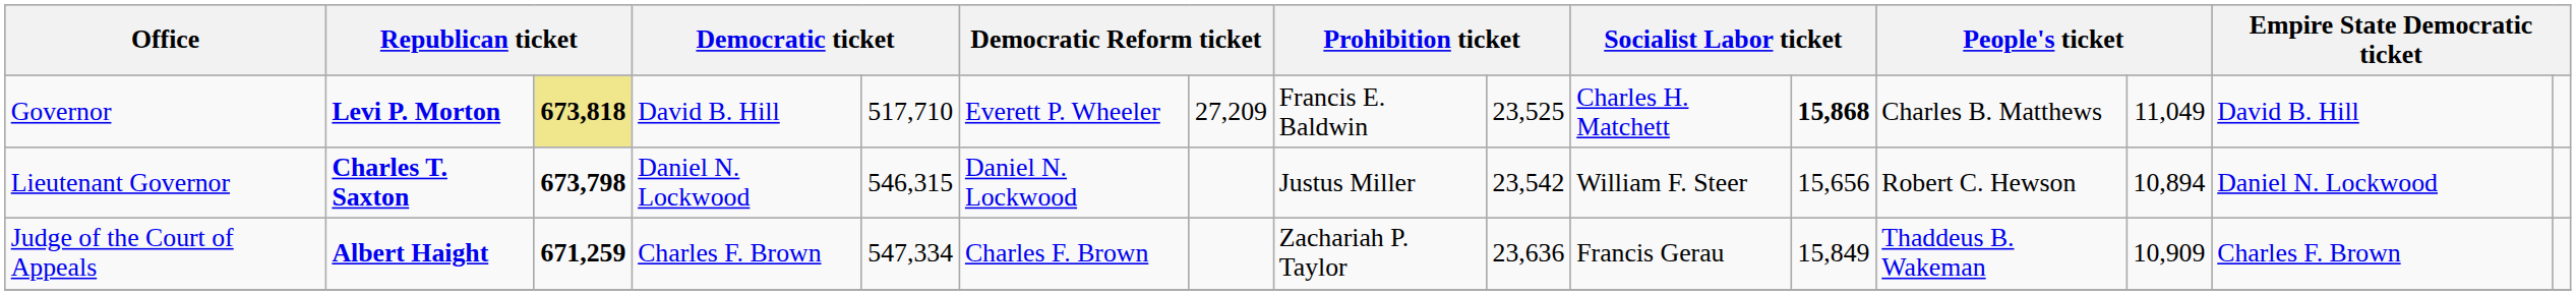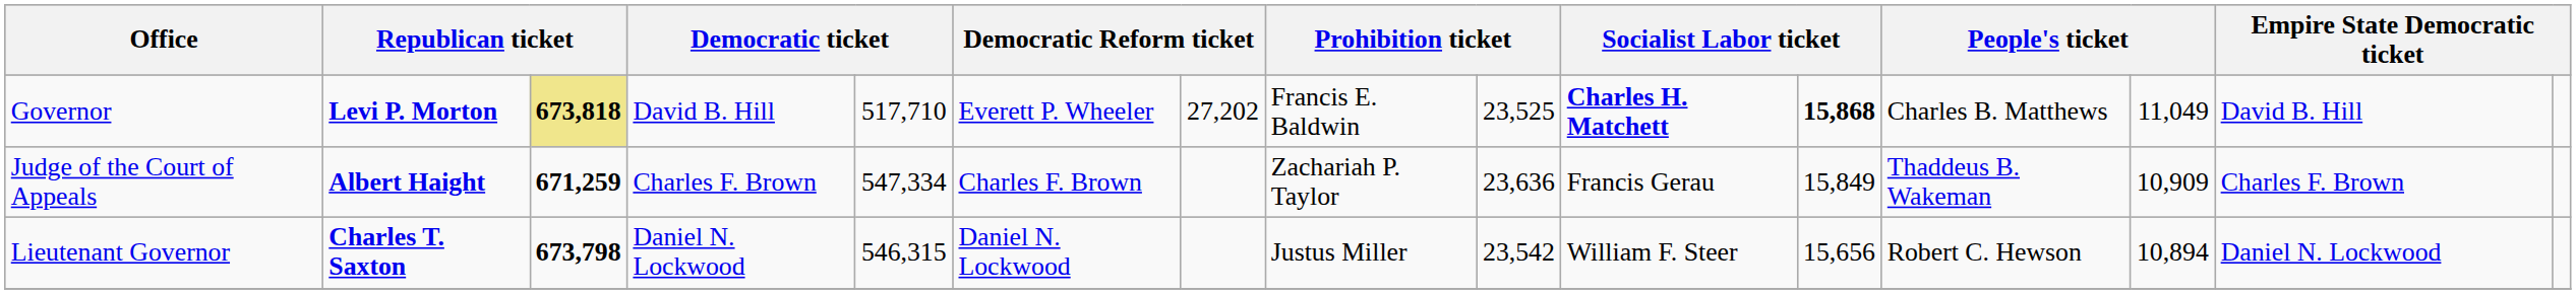 <table class=wikitable>
 <tr bgcolor=lightgrey>
 <th>Office</th>
 <th colspan="2" ><a href='#'>Republican</a> ticket</th>
 <th colspan="2" ><a href='#'>Democratic</a> ticket</th>
 <th colspan="2" >Democratic Reform ticket</th>
 <th colspan="2" ><a href='#'>Prohibition</a> ticket</th>
 <th colspan="2" ><a href='#'>Socialist Labor</a> ticket</th>
 <th colspan="2" ><a href='#'>People's</a> ticket</th>
 <th colspan="2" >Empire State Democratic ticket</th>
 </tr>
 <tr>
 <td><a href='#'>Governor</a></td>
 <td><strong><a href='#'>Levi P. Morton</a></strong></td>
 <td align="right" style="background: khaki;"><strong>673,818</strong></td>
 <td><a href='#'>David B. Hill</a></td>
 <td align="right">517,710</td>
 <td><a href='#'>Everett P. Wheeler</a></td>
-<td align="right">27,209</td>
+<td align="right">27,202</td>
 <td>Francis E. Baldwin</td>
 <td align="right">23,525</td>
-<td><a href='#'>Charles H. Matchett</a></td>
+<td><strong><a href='#'>Charles H. Matchett</a></strong></td>
 <td align="right"><strong>15,868</strong></td>
 <td>Charles B. Matthews</td>
 <td align="right">11,049</td>
 <td><a href='#'>David B. Hill</a></td>
+<td align="right"></td>
+</tr>
+<tr>
+<td><a href='#'>Judge of the Court of Appeals</a></td>
+<td><strong><a href='#'>Albert Haight</a></strong></td>
+<td align="right"><strong>671,259</strong></td>
+<td><a href='#'>Charles F. Brown</a></td>
+<td align="right">547,334</td>
+<td><a href='#'>Charles F. Brown</a></td>
+<td align="right"></td>
+<td>Zachariah P. Taylor</td>
+<td align="right">23,636</td>
+<td>Francis Gerau</td>
+<td align="right">15,849</td>
+<td><a href='#'>Thaddeus B. Wakeman</a></td>
+<td align="right">10,909</td>
+<td><a href='#'>Charles F. Brown</a></td>
 <td align="right"></td>
 </tr>
 <tr>
 <td><a href='#'>Lieutenant Governor</a></td>
 <td><strong><a href='#'>Charles T. Saxton</a></strong></td>
 <td align="right"><strong>673,798</strong></td>
 <td><a href='#'>Daniel N. Lockwood</a></td>
 <td align="right">546,315</td>
 <td><a href='#'>Daniel N. Lockwood</a></td>
 <td align="right"></td>
 <td>Justus Miller</td>
 <td align="right">23,542</td>
 <td>William F. Steer</td>
 <td align="right">15,656</td>
 <td>Robert C. Hewson</td>
 <td align="right">10,894</td>
 <td><a href='#'>Daniel N. Lockwood</a></td>
 <td align="right"></td>
 </tr>
 <tr>
-<td><a href='#'>Judge of the Court of Appeals</a></td>
-<td><strong><a href='#'>Albert Haight</a></strong></td>
-<td align="right"><strong>671,259</strong></td>
-<td><a href='#'>Charles F. Brown</a></td>
-<td align="right">547,334</td>
-<td><a href='#'>Charles F. Brown</a></td>
-<td align="right"></td>
-<td>Zachariah P. Taylor</td>
-<td align="right">23,636</td>
-<td>Francis Gerau</td>
-<td align="right">15,849</td>
-<td><a href='#'>Thaddeus B. Wakeman</a></td>
-<td align="right">10,909</td>
-<td><a href='#'>Charles F. Brown</a></td>
-<td align="right"></td>
-</tr>
-<tr>
 </tr>
 </table>
